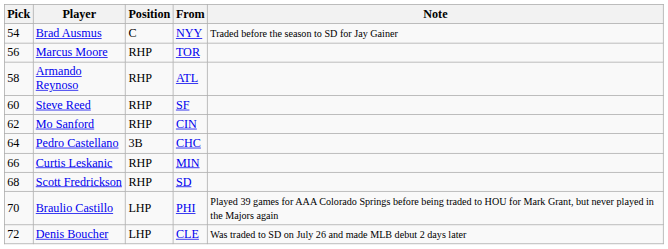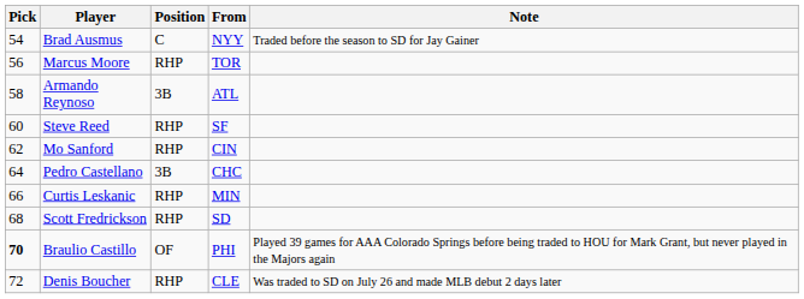 <table class="wikitable">
 <tr>
 <th>Pick</th>
 <th>Player</th>
 <th>Position</th>
 <th>From</th>
 <th>Note</th>
 </tr>
 <tr>
 <td>54</td>
 <td><a href='#'>Brad Ausmus</a></td>
 <td>C</td>
 <td><a href='#'>NYY</a></td>
 <td><small>Traded before the season to SD for Jay Gainer</small></td>
 </tr>
 <tr>
 <td>56</td>
 <td><a href='#'>Marcus Moore</a></td>
 <td>RHP</td>
 <td><a href='#'>TOR</a></td>
 <td></td>
 </tr>
 <tr>
 <td>58</td>
 <td><a href='#'>Armando Reynoso</a></td>
-<td>RHP</td>
+<td>3B</td>
 <td><a href='#'>ATL</a></td>
 <td></td>
 </tr>
 <tr>
 <td>60</td>
 <td><a href='#'>Steve Reed</a></td>
 <td>RHP</td>
 <td><a href='#'>SF</a></td>
 <td></td>
 </tr>
 <tr>
 <td>62</td>
 <td><a href='#'>Mo Sanford</a></td>
 <td>RHP</td>
 <td><a href='#'>CIN</a></td>
 <td></td>
 </tr>
 <tr>
 <td>64</td>
 <td><a href='#'>Pedro Castellano</a></td>
 <td>3B</td>
 <td><a href='#'>CHC</a></td>
 <td></td>
 </tr>
 <tr>
 <td>66</td>
 <td><a href='#'>Curtis Leskanic</a></td>
 <td>RHP</td>
 <td><a href='#'>MIN</a></td>
 <td></td>
 </tr>
 <tr>
 <td>68</td>
 <td><a href='#'>Scott Fredrickson</a></td>
 <td>RHP</td>
 <td><a href='#'>SD</a></td>
 <td></td>
 </tr>
 <tr>
-<td>70</td>
+<td><strong>70</strong></td>
 <td><a href='#'>Braulio Castillo</a></td>
-<td>LHP</td>
+<td>OF</td>
 <td><a href='#'>PHI</a></td>
 <td><small>Played 39 games for AAA Colorado Springs before being traded to HOU for Mark Grant, but never played in the Majors again</small></td>
 </tr>
 <tr>
 <td>72</td>
 <td><a href='#'>Denis Boucher</a></td>
-<td>LHP</td>
+<td>RHP</td>
 <td><a href='#'>CLE</a></td>
 <td><small>Was traded to SD on July 26 and made MLB debut 2 days later</small></td>
 </tr>
 </table>
